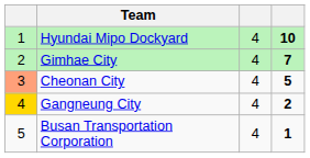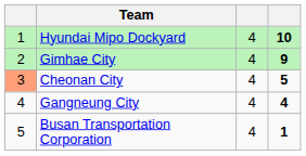 <table class="wikitable" style="text-align:center;">
 <tr>
 <th width=30></th>
 <th width=225>Team</th>
 <th width=30></th>
 <th width=30></th>
 </tr>
 <tr bgcolor=#bbf3bb>
 <td>1</td>
 <td align=left><a href='#'>Hyundai Mipo Dockyard</a></td>
 <td>4</td>
 <td><strong>10</strong></td>
 </tr>
 <tr bgcolor=#bbf3bb>
 <td>2</td>
 <td align=left><a href='#'>Gimhae City</a></td>
 <td>4</td>
-<td><strong>7</strong></td>
+<td><strong>9</strong></td>
 </tr>
 <tr>
 <td style="background: lightsalmon;">3</td>
 <td align=left><a href='#'>Cheonan City</a></td>
 <td>4</td>
 <td><strong>5</strong></td>
 </tr>
 <tr>
-<td style="background: gold;">4</td>
+<td>4</td>
 <td align=left><a href='#'>Gangneung City</a></td>
 <td>4</td>
-<td><strong>2</strong></td>
+<td><strong>4</strong></td>
 </tr>
 <tr>
 <td>5</td>
 <td align=left><a href='#'>Busan Transportation Corporation</a></td>
 <td>4</td>
 <td><strong>1</strong></td>
 </tr>
 </table>
